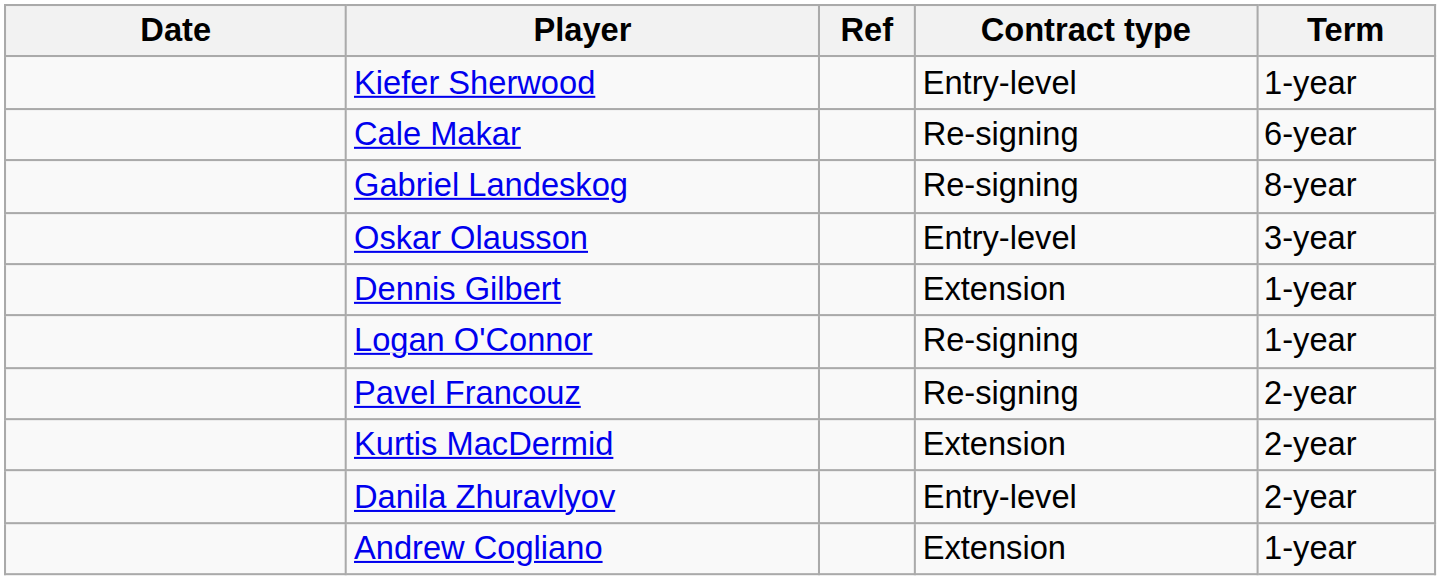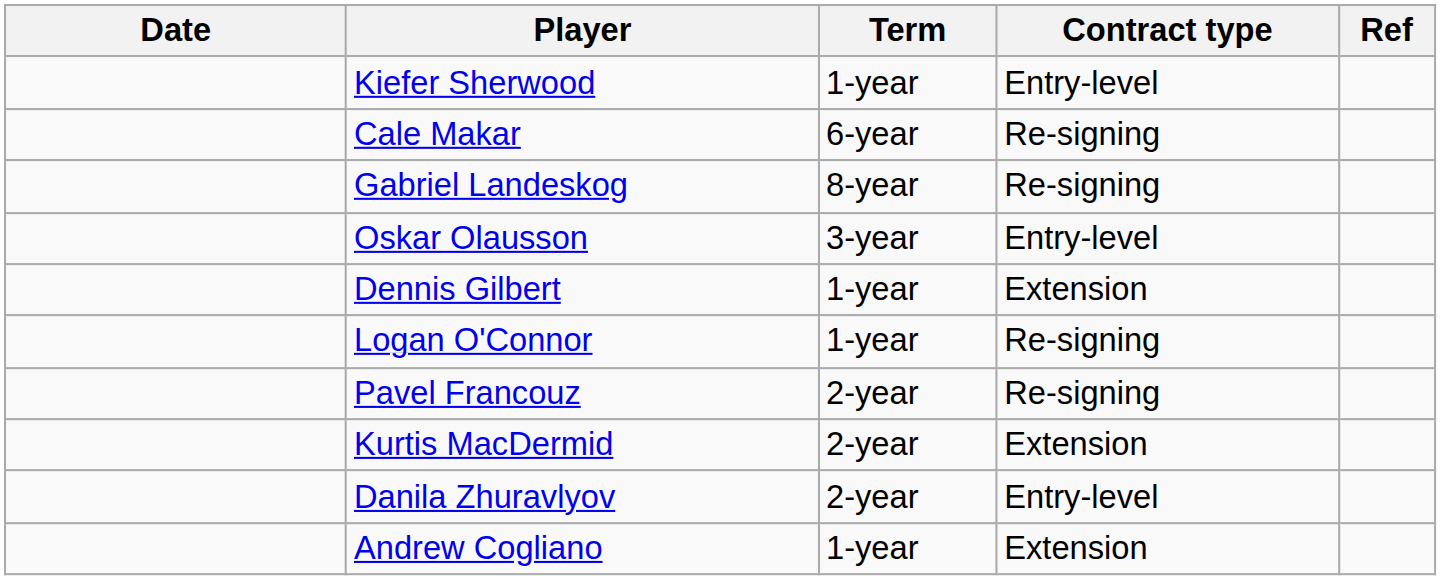 <table class="wikitable">
 <tr>
 <th style="width: 10em;">Date</th>
 <th style="width: 14em;">Player</th>
+<th style="width: 5em;">Term</th>
+<th style="width: 10em;">Contract type</th>
 <th style="width: 2.5em;">Ref</th>
-<th style="width: 10em;">Contract type</th>
-<th style="width: 5em;">Term</th>
 </tr>
 <tr>
 <td></td>
 <td><a href='#'>Kiefer Sherwood</a></td>
+<td>1-year</td>
+<td>Entry-level</td>
 <td></td>
-<td>Entry-level</td>
-<td>1-year</td>
 </tr>
 <tr>
 <td></td>
 <td><a href='#'>Cale Makar</a></td>
+<td>6-year</td>
+<td>Re-signing</td>
 <td></td>
-<td>Re-signing</td>
-<td>6-year</td>
 </tr>
 <tr>
 <td></td>
 <td><a href='#'>Gabriel Landeskog</a></td>
+<td>8-year</td>
+<td>Re-signing</td>
 <td></td>
-<td>Re-signing</td>
-<td>8-year</td>
 </tr>
 <tr>
 <td></td>
 <td><a href='#'>Oskar Olausson</a></td>
+<td>3-year</td>
+<td>Entry-level</td>
 <td></td>
-<td>Entry-level</td>
-<td>3-year</td>
 </tr>
 <tr>
 <td></td>
 <td><a href='#'>Dennis Gilbert</a></td>
+<td>1-year</td>
+<td>Extension</td>
 <td></td>
-<td>Extension</td>
-<td>1-year</td>
 </tr>
 <tr>
 <td></td>
 <td><a href='#'>Logan O'Connor</a></td>
+<td>1-year</td>
+<td>Re-signing</td>
 <td></td>
-<td>Re-signing</td>
-<td>1-year</td>
 </tr>
 <tr>
 <td></td>
 <td><a href='#'>Pavel Francouz</a></td>
+<td>2-year</td>
+<td>Re-signing</td>
 <td></td>
-<td>Re-signing</td>
-<td>2-year</td>
 </tr>
 <tr>
 <td></td>
 <td><a href='#'>Kurtis MacDermid</a></td>
+<td>2-year</td>
+<td>Extension</td>
 <td></td>
-<td>Extension</td>
-<td>2-year</td>
 </tr>
 <tr>
 <td></td>
 <td><a href='#'>Danila Zhuravlyov</a></td>
+<td>2-year</td>
+<td>Entry-level</td>
 <td></td>
-<td>Entry-level</td>
-<td>2-year</td>
 </tr>
 <tr>
 <td></td>
 <td><a href='#'>Andrew Cogliano</a></td>
+<td>1-year</td>
+<td>Extension</td>
 <td></td>
-<td>Extension</td>
-<td>1-year</td>
 </tr>
 </table>
